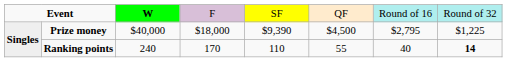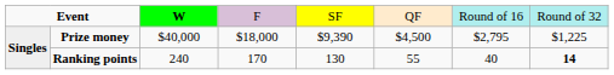 <table class=wikitable style=font-size:95%;text-align:center>
 <tr>
 <td colspan=2 style="width:130px"><strong>Event</strong></td>
 <td style="width:85px; background:lime"><strong>W</strong></td>
 <td style="width:85px; background:thistle">F</td>
 <td style="width:85px; background:#ffff00">SF</td>
 <td style="width:85px; background:#ffebcd">QF</td>
 <td style="width:85px; background:#afeeee">Round of 16</td>
 <td style="width:85px; background:#afeeee">Round of 32</td>
 </tr>
 <tr>
 <th rowspan=2 style=background:#efefef>Singles</th>
 <th style=background:#f8f8f8>Prize money</th>
 <td>$40,000</td>
 <td>$18,000</td>
 <td>$9,390</td>
 <td>$4,500</td>
 <td>$2,795</td>
 <td>$1,225</td>
 </tr>
 <tr>
 <th style=background:#f8f8f8>Ranking points</th>
 <td>240</td>
 <td>170</td>
-<td>110</td>
+<td>130</td>
 <td>55</td>
 <td>40</td>
 <td><strong>14</strong></td>
 </tr>
 </table>
